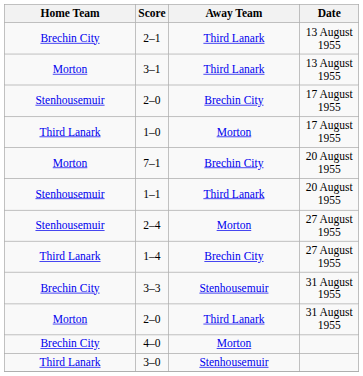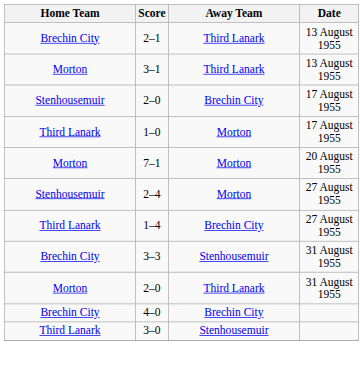 <table class="wikitable" style="text-align:center;">
 <tr>
 <th width=175>Home Team</th>
 <th width=20>Score</th>
 <th width=175>Away Team</th>
 <th width= 75>Date</th>
 </tr>
 <tr>
 <td><a href='#'>Brechin City</a></td>
 <td>2–1</td>
 <td><a href='#'>Third Lanark</a></td>
 <td>13 August 1955</td>
 </tr>
 <tr>
 <td><a href='#'>Morton</a></td>
 <td>3–1</td>
 <td><a href='#'>Third Lanark</a></td>
 <td>13 August 1955</td>
 </tr>
 <tr>
 <td><a href='#'>Stenhousemuir</a></td>
 <td>2–0</td>
 <td><a href='#'>Brechin City</a></td>
 <td>17 August 1955</td>
 </tr>
 <tr>
 <td><a href='#'>Third Lanark</a></td>
 <td>1–0</td>
 <td><a href='#'>Morton</a></td>
 <td>17 August 1955</td>
 </tr>
 <tr>
 <td><a href='#'>Morton</a></td>
 <td>7–1</td>
-<td><a href='#'>Brechin City</a></td>
-<td>20 August 1955</td>
-</tr>
-<tr>
-<td><a href='#'>Stenhousemuir</a></td>
-<td>1–1</td>
-<td><a href='#'>Third Lanark</a></td>
+<td><a href='#'>Morton</a></td>
 <td>20 August 1955</td>
 </tr>
 <tr>
 <td><a href='#'>Stenhousemuir</a></td>
 <td>2–4</td>
 <td><a href='#'>Morton</a></td>
 <td>27 August 1955</td>
 </tr>
 <tr>
 <td><a href='#'>Third Lanark</a></td>
 <td>1–4</td>
 <td><a href='#'>Brechin City</a></td>
 <td>27 August 1955</td>
 </tr>
 <tr>
 <td><a href='#'>Brechin City</a></td>
 <td>3–3</td>
 <td><a href='#'>Stenhousemuir</a></td>
 <td>31 August 1955</td>
 </tr>
 <tr>
 <td><a href='#'>Morton</a></td>
 <td>2–0</td>
 <td><a href='#'>Third Lanark</a></td>
 <td>31 August 1955</td>
 </tr>
 <tr>
 <td><a href='#'>Brechin City</a></td>
 <td>4–0</td>
-<td><a href='#'>Morton</a></td>
+<td><a href='#'>Brechin City</a></td>
 <td></td>
 </tr>
 <tr>
 <td><a href='#'>Third Lanark</a></td>
 <td>3–0</td>
 <td><a href='#'>Stenhousemuir</a></td>
 <td></td>
 </tr>
 <tr>
 </tr>
 </table>
